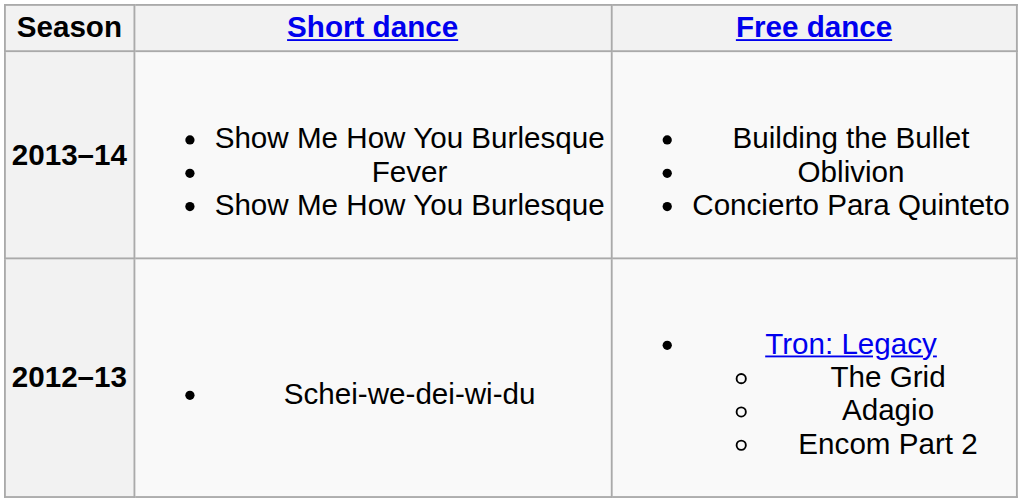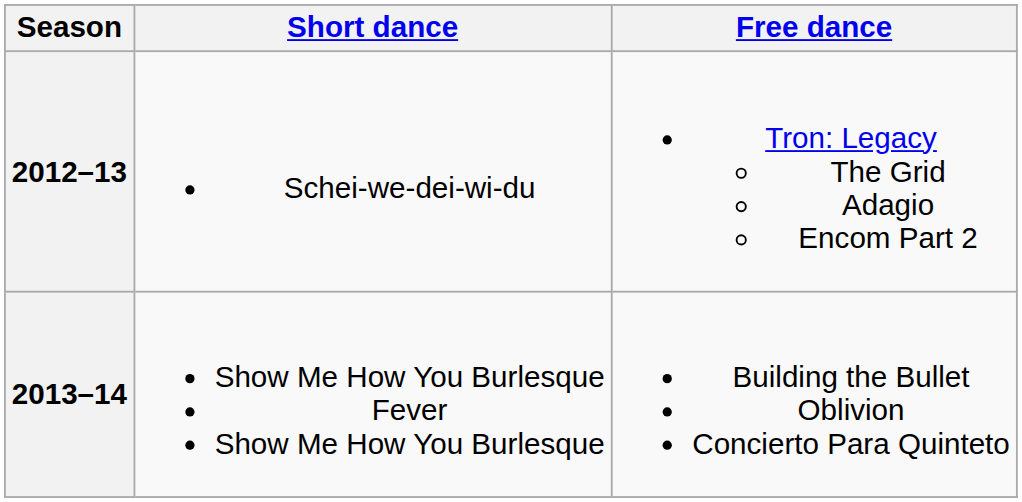 <table class=wikitable style=text-align:center>
 <tr>
 <th>Season</th>
 <th><a href='#'>Short dance</a></th>
 <th><a href='#'>Free dance</a></th>
 </tr>
 <tr>
+<th>2012–13 <br> </th>
+<td><br><ul><li>Schei-we-dei-wi-du <br></li></ul></td>
+<td><br><ul><li><a href='#'>Tron: Legacy</a> <br><ul><li>The Grid</li><li>Adagio</li><li>Encom Part 2</li></ul></li></ul></td>
+</tr>
+<tr>
 <th>2013–14 <br> </th>
 <td><br><ul><li> Show Me How You Burlesque <br></li><li> Fever <br></li><li> Show Me How You Burlesque <br></li></ul></td>
 <td><br><ul><li>Building the Bullet <br></li><li>Oblivion <br></li><li>Concierto Para Quinteto <br></li></ul></td>
 </tr>
-<tr>
-<th>2012–13 <br> </th>
-<td><br><ul><li>Schei-we-dei-wi-du <br></li></ul></td>
-<td><br><ul><li><a href='#'>Tron: Legacy</a> <br><ul><li>The Grid</li><li>Adagio</li><li>Encom Part 2</li></ul></li></ul></td>
-</tr>
 </table>
